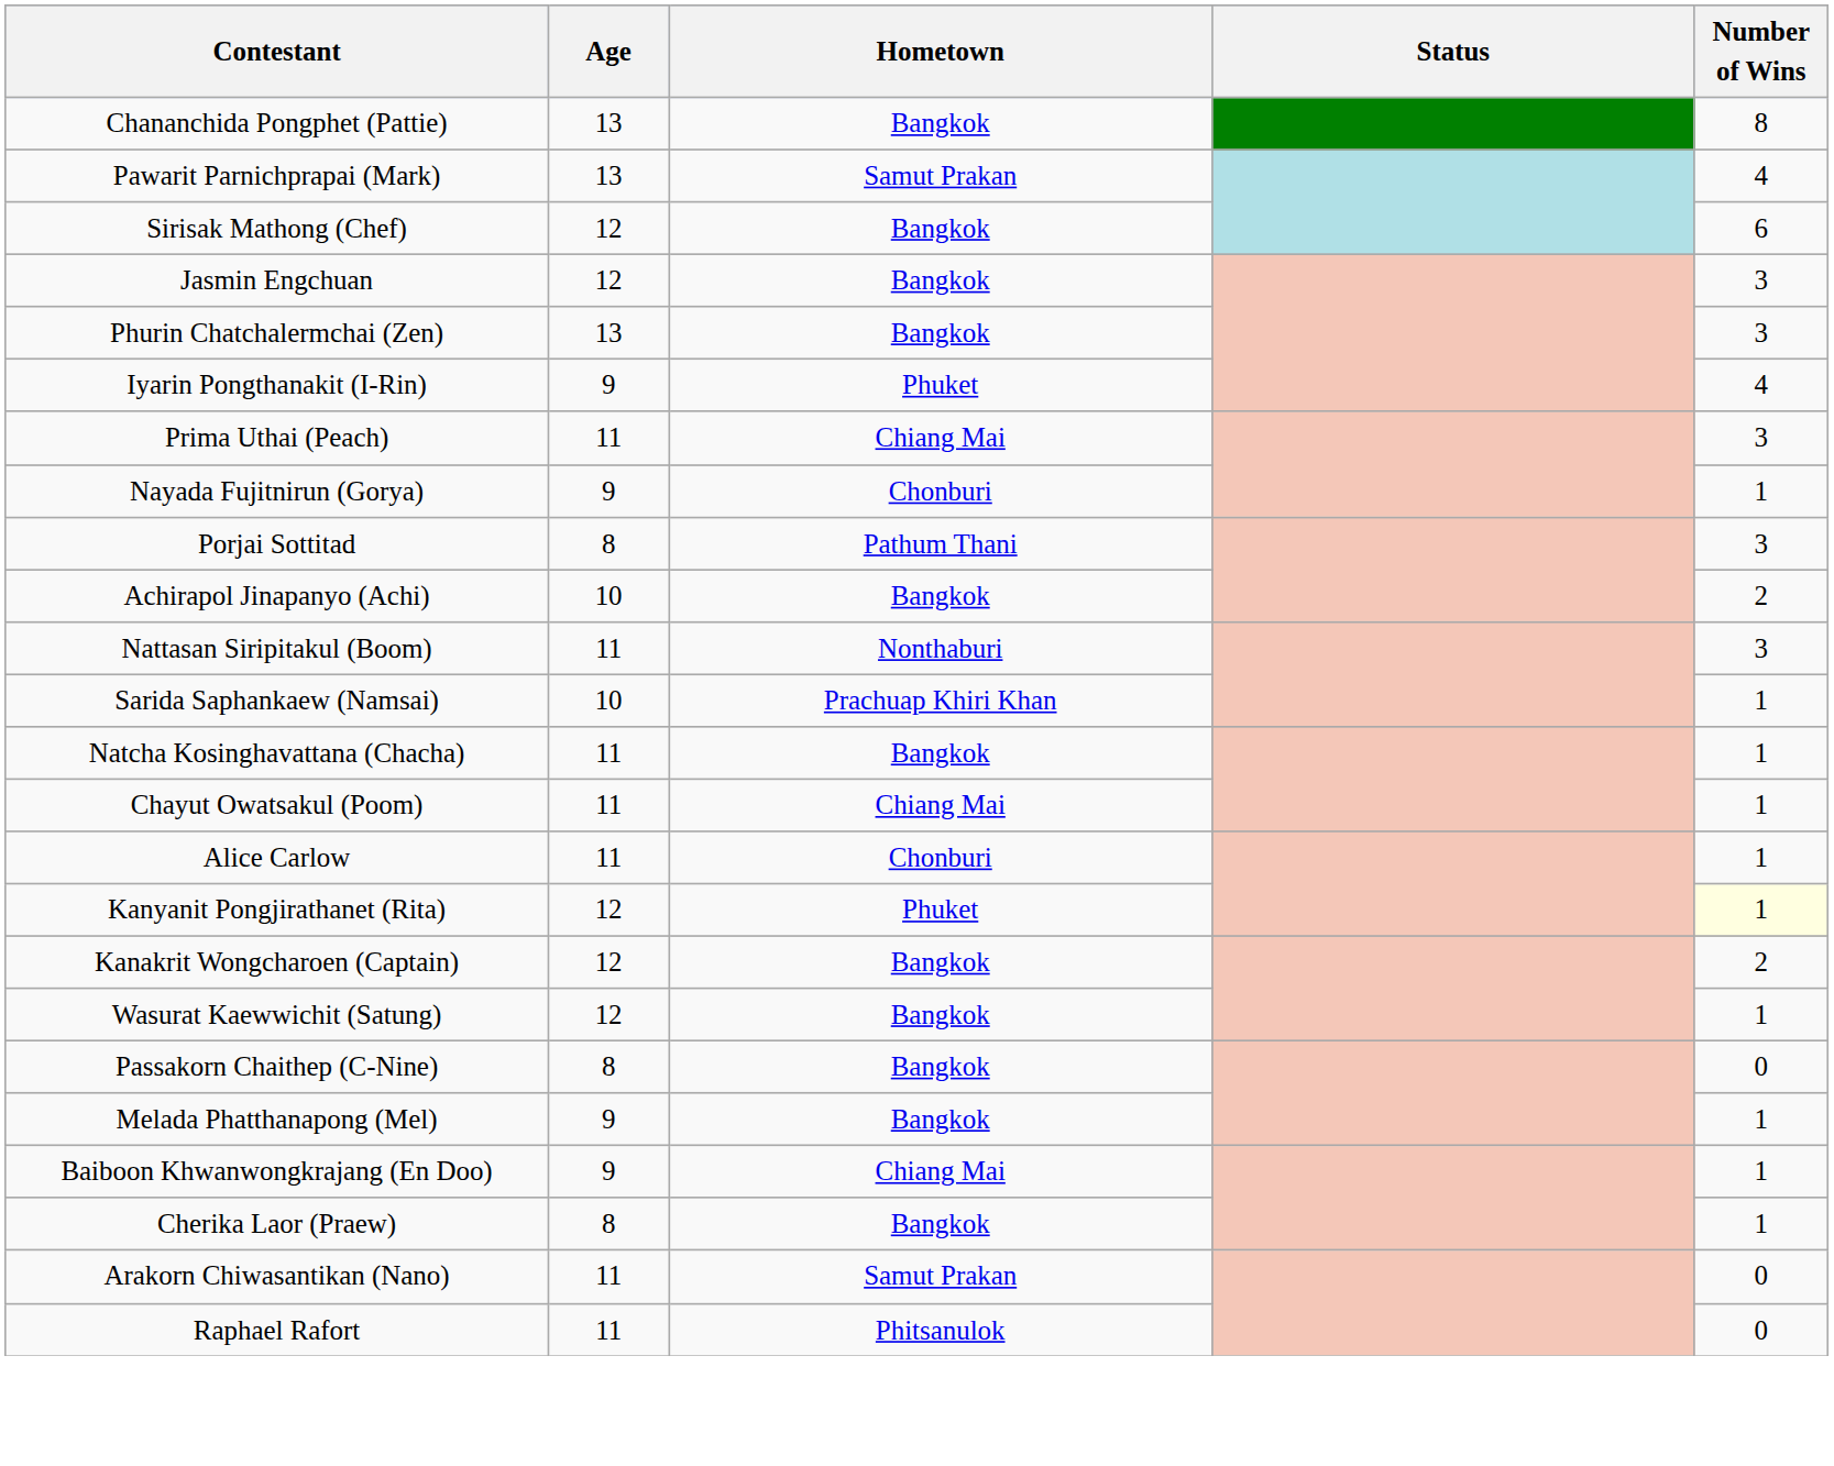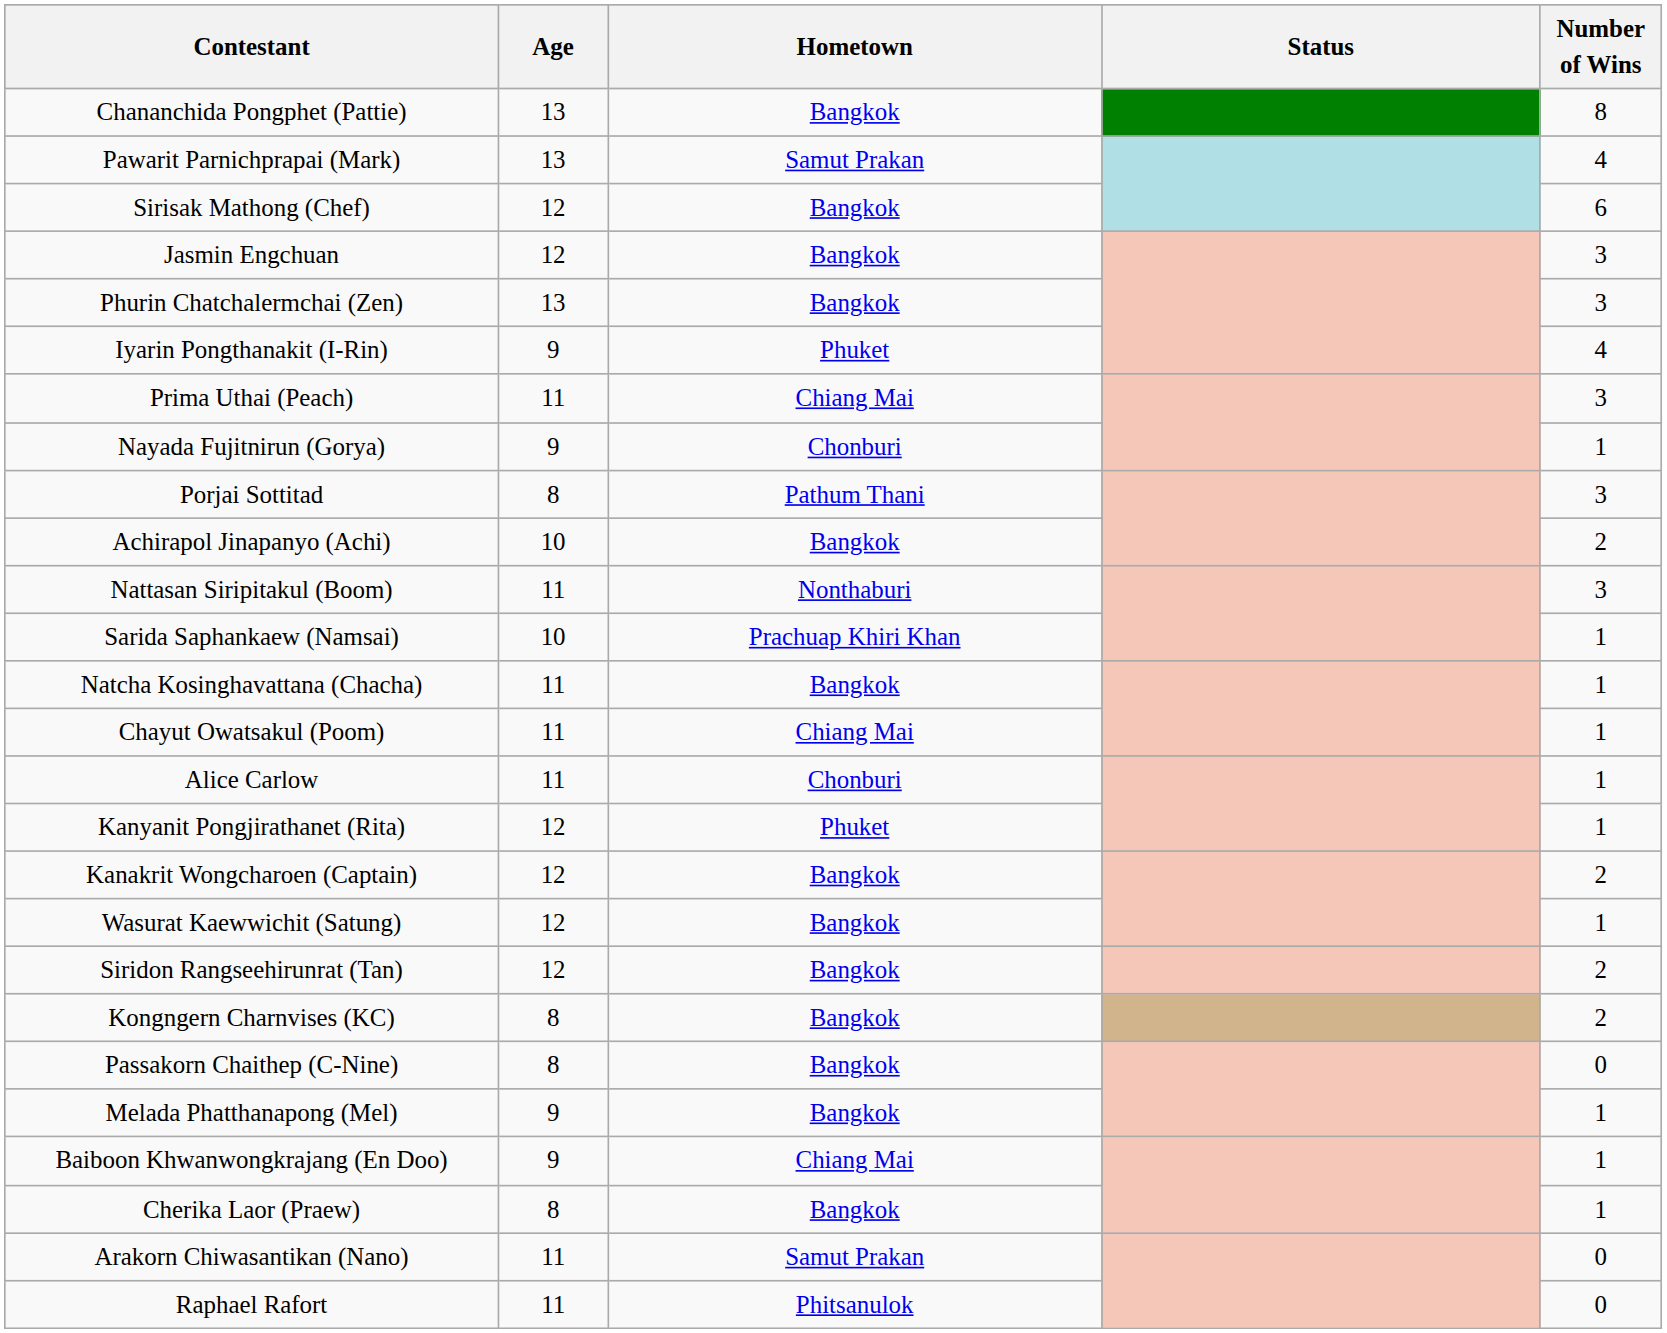 <table class="wikitable sortable" style="text-align:center; font-size:95%; width:80%; line-height:22px;">
 <tr style="background:#C1D8FF;">
 <th style="width:18%;">Contestant</th>
 <th style="width:4%;">Age</th>
 <th style="width:18%;">Hometown</th>
 <th style="width:16%;">Status</th>
 <th style="width:2%;">Number of Wins</th>
 </tr>
 <tr>
 <td>Chananchida Pongphet (Pattie)</td>
 <td>13</td>
 <td><a href='#'>Bangkok</a></td>
 <td style="background:green;"><span> </span></td>
 <td>8</td>
 </tr>
 <tr>
 <td>Pawarit Parnichprapai (Mark)</td>
 <td>13</td>
 <td><a href='#'>Samut Prakan</a></td>
 <td style="background:#B0E0E6;" rowspan="2"></td>
 <td>4</td>
 </tr>
 <tr>
 <td>Sirisak Mathong (Chef)</td>
 <td>12</td>
 <td><a href='#'>Bangkok</a></td>
 <td>6</td>
 </tr>
 <tr>
 <td>Jasmin Engchuan</td>
 <td>12</td>
 <td><a href='#'>Bangkok</a></td>
 <td style="background:#f4c7b8; text-align:center;" rowspan="3"></td>
 <td>3</td>
 </tr>
 <tr>
 <td>Phurin Chatchalermchai (Zen)</td>
 <td>13</td>
 <td><a href='#'>Bangkok</a></td>
 <td>3</td>
 </tr>
 <tr>
 <td>Iyarin Pongthanakit (I-Rin)</td>
 <td>9</td>
 <td><a href='#'>Phuket</a></td>
 <td>4</td>
 </tr>
 <tr>
 <td>Prima Uthai (Peach)</td>
 <td>11</td>
 <td><a href='#'>Chiang Mai</a></td>
 <td style="background:#f4c7b8; text-align:center;" rowspan="2"></td>
 <td>3</td>
 </tr>
 <tr>
 <td>Nayada Fujitnirun (Gorya)</td>
 <td>9</td>
 <td><a href='#'>Chonburi</a></td>
 <td>1</td>
 </tr>
 <tr>
 <td>Porjai Sottitad</td>
 <td>8</td>
 <td><a href='#'>Pathum Thani</a></td>
 <td style="background:#f4c7b8; text-align:center;" rowspan="2"></td>
 <td>3</td>
 </tr>
 <tr>
 <td>Achirapol Jinapanyo (Achi)</td>
 <td>10</td>
 <td><a href='#'>Bangkok</a></td>
 <td>2</td>
 </tr>
 <tr>
 <td>Nattasan Siripitakul (Boom)</td>
 <td>11</td>
 <td><a href='#'>Nonthaburi</a></td>
 <td style="background:#f4c7b8; text-align:center;" rowspan="2"></td>
 <td>3</td>
 </tr>
 <tr>
 <td>Sarida Saphankaew (Namsai)</td>
 <td>10</td>
 <td><a href='#'>Prachuap Khiri Khan</a></td>
 <td>1</td>
 </tr>
 <tr>
 <td>Natcha Kosinghavattana (Chacha)</td>
 <td>11</td>
 <td><a href='#'>Bangkok</a></td>
 <td style="background:#f4c7b8; text-align:center;" rowspan="2"></td>
 <td>1</td>
 </tr>
 <tr>
 <td>Chayut Owatsakul (Poom)</td>
 <td>11</td>
 <td><a href='#'>Chiang Mai</a></td>
 <td>1</td>
 </tr>
 <tr>
 <td>Alice Carlow</td>
 <td>11</td>
 <td><a href='#'>Chonburi</a></td>
 <td style="background:#f4c7b8; text-align:center;" rowspan="2"></td>
 <td>1</td>
 </tr>
 <tr>
 <td>Kanyanit Pongjirathanet (Rita)</td>
 <td>12</td>
 <td><a href='#'>Phuket</a></td>
-<td style="background: lightyellow;">1</td>
+<td>1</td>
 </tr>
 <tr>
 <td>Kanakrit Wongcharoen (Captain)</td>
 <td>12</td>
 <td><a href='#'>Bangkok</a></td>
 <td style="background:#f4c7b8; text-align:center;" rowspan="2"></td>
 <td>2</td>
 </tr>
 <tr>
 <td>Wasurat Kaewwichit (Satung)</td>
 <td>12</td>
 <td><a href='#'>Bangkok</a></td>
 <td>1</td>
+</tr>
+<tr>
+<td>Siridon Rangseehirunrat (Tan)</td>
+<td>12</td>
+<td><a href='#'>Bangkok</a></td>
+<td style="background:#f4c7b8; text-align:center;" rowspan="1"></td>
+<td>2</td>
+</tr>
+<tr>
+<td>Kongngern Charnvises (KC)</td>
+<td>8</td>
+<td><a href='#'>Bangkok</a></td>
+<td style="background:tan;"></td>
+<td>2</td>
 </tr>
 <tr>
 <td>Passakorn Chaithep (C-Nine)</td>
 <td>8</td>
 <td><a href='#'>Bangkok</a></td>
 <td style="background:#f4c7b8; text-align:center;" rowspan="2"></td>
 <td>0</td>
 </tr>
 <tr>
 <td>Melada Phatthanapong (Mel)</td>
 <td>9</td>
 <td><a href='#'>Bangkok</a></td>
 <td>1</td>
 </tr>
 <tr>
 <td>Baiboon Khwanwongkrajang (En Doo)</td>
 <td>9</td>
 <td><a href='#'>Chiang Mai</a></td>
 <td style="background:#f4c7b8; text-align:center;" rowspan="2"></td>
 <td>1</td>
 </tr>
 <tr>
 <td>Cherika Laor (Praew)</td>
 <td>8</td>
 <td><a href='#'>Bangkok</a></td>
 <td>1</td>
 </tr>
 <tr>
 <td>Arakorn Chiwasantikan (Nano)</td>
 <td>11</td>
 <td><a href='#'>Samut Prakan</a></td>
 <td style="background:#f4c7b8; text-align:center;" rowspan="2"></td>
 <td>0</td>
 </tr>
 <tr>
 <td>Raphael Rafort</td>
 <td>11</td>
 <td><a href='#'>Phitsanulok</a></td>
 <td>0</td>
 </tr>
 </table>
